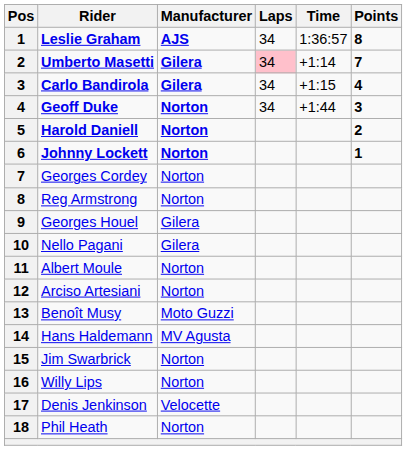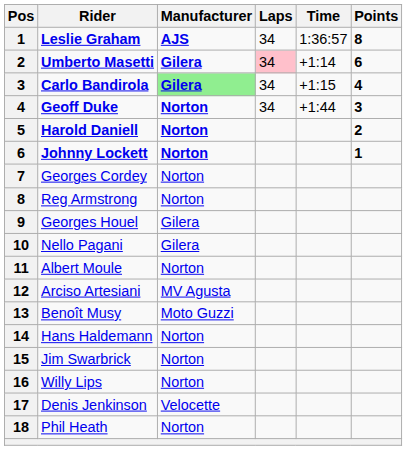 <table class="wikitable" style="font-size: 95%;">
 <tr>
 <th>Pos</th>
 <th>Rider</th>
 <th>Manufacturer</th>
 <th>Laps</th>
 <th>Time</th>
 <th>Points</th>
 </tr>
 <tr>
 <th>1</th>
 <td> <strong><a href='#'>Leslie Graham</a></strong></td>
 <td><strong><a href='#'>AJS</a></strong></td>
 <td>34</td>
 <td>1:36:57</td>
 <td><strong>8</strong></td>
 </tr>
 <tr>
 <th>2</th>
 <td> <strong><a href='#'>Umberto Masetti</a></strong></td>
 <td><strong><a href='#'>Gilera</a></strong></td>
 <td style="background: pink;">34</td>
 <td>+1:14</td>
-<td><strong>7</strong></td>
+<td><strong>6</strong></td>
 </tr>
 <tr>
 <th>3</th>
 <td> <strong><a href='#'>Carlo Bandirola</a></strong></td>
-<td><strong><a href='#'>Gilera</a></strong></td>
+<td style="background: lightgreen;"><strong><a href='#'>Gilera</a></strong></td>
 <td>34</td>
 <td>+1:15</td>
 <td><strong>4</strong></td>
 </tr>
 <tr>
 <th>4</th>
 <td> <strong><a href='#'>Geoff Duke</a></strong></td>
 <td><strong><a href='#'>Norton</a></strong></td>
 <td>34</td>
 <td>+1:44</td>
 <td><strong>3</strong></td>
 </tr>
 <tr>
 <th>5</th>
 <td> <strong><a href='#'>Harold Daniell</a></strong></td>
 <td><strong><a href='#'>Norton</a></strong></td>
 <td></td>
 <td></td>
 <td><strong>2</strong></td>
 </tr>
 <tr>
 <th>6</th>
 <td> <strong><a href='#'>Johnny Lockett</a></strong></td>
 <td><strong><a href='#'>Norton</a></strong></td>
 <td></td>
 <td></td>
 <td><strong>1</strong></td>
 </tr>
 <tr>
 <th>7</th>
 <td> <a href='#'>Georges Cordey</a></td>
 <td><a href='#'>Norton</a></td>
 <td></td>
 <td></td>
 <td></td>
 </tr>
 <tr>
 <th>8</th>
 <td> <a href='#'>Reg Armstrong</a></td>
 <td><a href='#'>Norton</a></td>
 <td></td>
 <td></td>
 <td></td>
 </tr>
 <tr>
 <th>9</th>
 <td> <a href='#'>Georges Houel</a></td>
 <td><a href='#'>Gilera</a></td>
 <td></td>
 <td></td>
 <td></td>
 </tr>
 <tr>
 <th>10</th>
 <td> <a href='#'>Nello Pagani</a></td>
 <td><a href='#'>Gilera</a></td>
 <td></td>
 <td></td>
 <td></td>
 </tr>
 <tr>
 <th>11</th>
 <td> <a href='#'>Albert Moule</a></td>
 <td><a href='#'>Norton</a></td>
 <td></td>
 <td></td>
 <td></td>
 </tr>
 <tr>
 <th>12</th>
 <td> <a href='#'>Arciso Artesiani</a></td>
-<td><a href='#'>Norton</a></td>
+<td><a href='#'>MV Agusta</a></td>
 <td></td>
 <td></td>
 <td></td>
 </tr>
 <tr>
 <th>13</th>
 <td> <a href='#'>Benoît Musy</a></td>
 <td><a href='#'>Moto Guzzi</a></td>
 <td></td>
 <td></td>
 <td></td>
 </tr>
 <tr>
 <th>14</th>
 <td> <a href='#'>Hans Haldemann</a></td>
-<td><a href='#'>MV Agusta</a></td>
+<td><a href='#'>Norton</a></td>
 <td></td>
 <td></td>
 <td></td>
 </tr>
 <tr>
 <th>15</th>
 <td> <a href='#'>Jim Swarbrick</a></td>
 <td><a href='#'>Norton</a></td>
 <td></td>
 <td></td>
 <td></td>
 </tr>
 <tr>
 <th>16</th>
 <td> <a href='#'>Willy Lips</a></td>
 <td><a href='#'>Norton</a></td>
 <td></td>
 <td></td>
 <td></td>
 </tr>
 <tr>
 <th>17</th>
 <td> <a href='#'>Denis Jenkinson</a></td>
 <td><a href='#'>Velocette</a></td>
 <td></td>
 <td></td>
 <td></td>
 </tr>
 <tr>
 <th>18</th>
 <td> <a href='#'>Phil Heath</a></td>
 <td><a href='#'>Norton</a></td>
 <td></td>
 <td></td>
 <td></td>
 </tr>
 <tr>
 <th colspan=6></th>
 </tr>
 </table>
